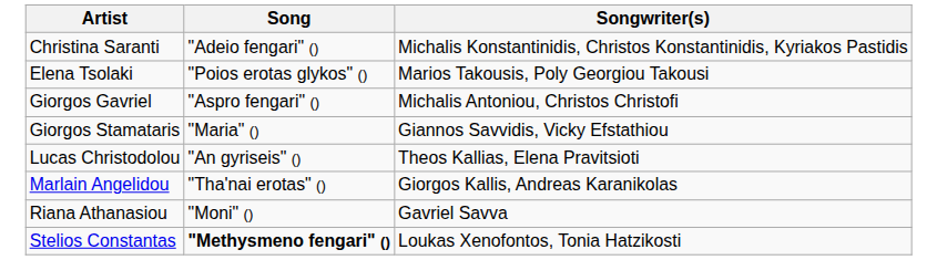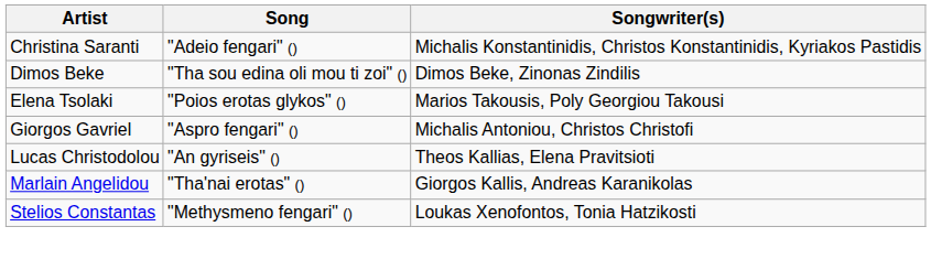 <table class="sortable wikitable" style="margin: 1em auto 1em auto; text-align:center">
 <tr>
 <th>Artist</th>
 <th>Song</th>
 <th>Songwriter(s)</th>
 </tr>
 <tr>
 <td align="left">Christina Saranti</td>
 <td align="left">"Adeio fengari" <small>()</small></td>
 <td align="left">Michalis Konstantinidis, Christos Konstantinidis, Kyriakos Pastidis</td>
 </tr>
 <tr>
+<td align="left">Dimos Beke</td>
+<td align="left">"Tha sou edina oli mou ti zoi" <small>()</small></td>
+<td align="left">Dimos Beke, Zinonas Zindilis</td>
+</tr>
+<tr>
 <td align="left">Elena Tsolaki</td>
 <td align="left">"Poios erotas glykos" <small>()</small></td>
 <td align="left">Marios Takousis, Poly Georgiou Takousi</td>
 </tr>
 <tr>
 <td align="left">Giorgos Gavriel</td>
 <td align="left">"Aspro fengari" <small>()</small></td>
 <td align="left">Michalis Antoniou, Christos Christofi</td>
-</tr>
-<tr>
-<td align="left">Giorgos Stamataris</td>
-<td align="left">"Maria" <small>()</small></td>
-<td align="left">Giannos Savvidis, Vicky Efstathiou</td>
 </tr>
 <tr>
 <td align="left">Lucas Christodolou</td>
 <td align="left">"An gyriseis" <small>()</small></td>
 <td align="left">Theos Kallias, Elena Pravitsioti</td>
 </tr>
 <tr>
 <td align="left"><a href='#'>Marlain Angelidou</a></td>
 <td align="left">"Tha'nai erotas" <small>()</small></td>
 <td align="left">Giorgos Kallis, Andreas Karanikolas</td>
 </tr>
 <tr>
-<td align="left">Riana Athanasiou</td>
-<td align="left">"Moni" <small>()</small></td>
-<td align="left">Gavriel Savva</td>
-</tr>
-<tr>
 <td align="left"><a href='#'>Stelios Constantas</a></td>
-<td align="left"><strong>"Methysmeno fengari" <small>()</small></strong></td>
+<td align="left">"Methysmeno fengari" <small>()</small></td>
 <td align="left">Loukas Xenofontos, Tonia Hatzikosti</td>
 </tr>
 </table>
